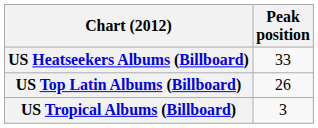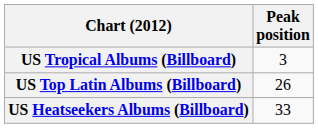 <table class="wikitable sortable plainrowheaders" style="text-align:center">
 <tr>
 <th scope="col">Chart (2012)</th>
 <th scope="col">Peak<br>position</th>
 </tr>
 <tr>
-<th scope="row">US <a href='#'>Heatseekers Albums</a> (<a href='#'>Billboard</a>)</th>
-<td align=center>33</td>
+<th scope="row">US <a href='#'>Tropical Albums</a> (<a href='#'>Billboard</a>)</th>
+<td align=center>3</td>
 </tr>
 <tr>
 <th scope="row">US <a href='#'>Top Latin Albums</a> (<a href='#'>Billboard</a>)</th>
 <td align=center>26</td>
 </tr>
 <tr>
-<th scope="row">US <a href='#'>Tropical Albums</a> (<a href='#'>Billboard</a>)</th>
-<td align=center>3</td>
+<th scope="row">US <a href='#'>Heatseekers Albums</a> (<a href='#'>Billboard</a>)</th>
+<td align=center>33</td>
 </tr>
 </table>
